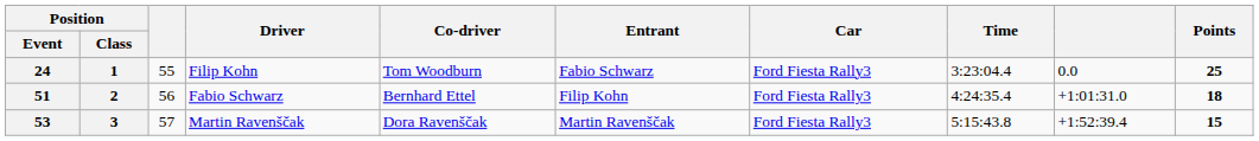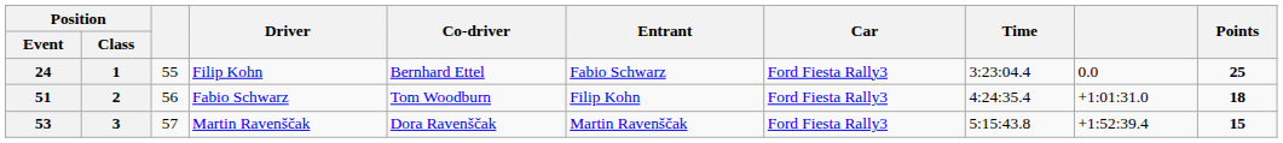 <table class="wikitable" width=85% style="font-size: 85%;">
 <tr>
 <th colspan="2">Position</th>
 <th rowspan="2"></th>
 <th rowspan="2">Driver</th>
 <th rowspan="2">Co-driver</th>
 <th rowspan="2">Entrant</th>
 <th rowspan="2">Car</th>
 <th rowspan="2">Time</th>
 <th rowspan="2"></th>
 <th rowspan="2">Points</th>
 </tr>
 <tr>
 <th>Event</th>
 <th>Class</th>
 </tr>
 <tr>
 <th>24</th>
 <th>1</th>
 <td align="center">55</td>
 <td><a href='#'>Filip Kohn</a></td>
-<td><a href='#'>Tom Woodburn</a></td>
+<td><a href='#'>Bernhard Ettel</a></td>
 <td><a href='#'>Fabio Schwarz</a></td>
 <td><a href='#'>Ford Fiesta Rally3</a></td>
 <td>3:23:04.4</td>
 <td>0.0</td>
 <td align="center"><strong>25</strong></td>
 </tr>
 <tr>
 <th>51</th>
 <th>2</th>
 <td align="center">56</td>
 <td><a href='#'>Fabio Schwarz</a></td>
-<td><a href='#'>Bernhard Ettel</a></td>
+<td><a href='#'>Tom Woodburn</a></td>
 <td><a href='#'>Filip Kohn</a></td>
 <td><a href='#'>Ford Fiesta Rally3</a></td>
 <td>4:24:35.4</td>
 <td>+1:01:31.0</td>
 <td align="center"><strong>18</strong></td>
 </tr>
 <tr>
 <th>53</th>
 <th>3</th>
 <td align="center">57</td>
 <td><a href='#'>Martin Ravenščak</a></td>
 <td><a href='#'>Dora Ravenščak</a></td>
 <td><a href='#'>Martin Ravenščak</a></td>
 <td><a href='#'>Ford Fiesta Rally3</a></td>
 <td>5:15:43.8</td>
 <td>+1:52:39.4</td>
 <td align="center"><strong>15</strong></td>
 </tr>
 </table>
